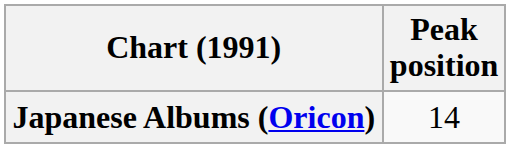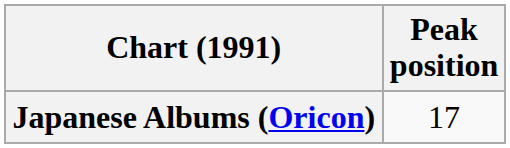 <table class="wikitable plainrowheaders" style="text-align:center">
 <tr>
 <th scope="col">Chart (1991)</th>
 <th scope="col">Peak<br> position</th>
 </tr>
 <tr>
 <th scope="row">Japanese Albums (<a href='#'>Oricon</a>)</th>
-<td>14</td>
+<td>17</td>
 </tr>
 </table>
